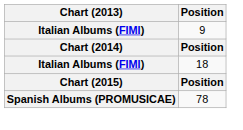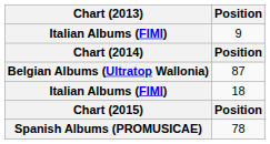 <table class="wikitable plainrowheaders" style="text-align:center;">
 <tr>
 <th>Chart (2013)</th>
 <th>Position</th>
 </tr>
 <tr>
 <th scope="row">Italian Albums (<a href='#'>FIMI</a>)</th>
 <td>9</td>
 </tr>
 <tr>
 <th>Chart (2014)</th>
 <th>Position</th>
 </tr>
 <tr>
+<th scope="row">Belgian Albums (<a href='#'>Ultratop</a> Wallonia)</th>
+<td>87</td>
+</tr>
+<tr>
 <th scope="row">Italian Albums (<a href='#'>FIMI</a>)</th>
 <td>18</td>
 </tr>
 <tr>
 <th>Chart (2015)</th>
 <th>Position</th>
 </tr>
 <tr>
 <th scope="row">Spanish Albums (PROMUSICAE)</th>
 <td>78</td>
 </tr>
 </table>
